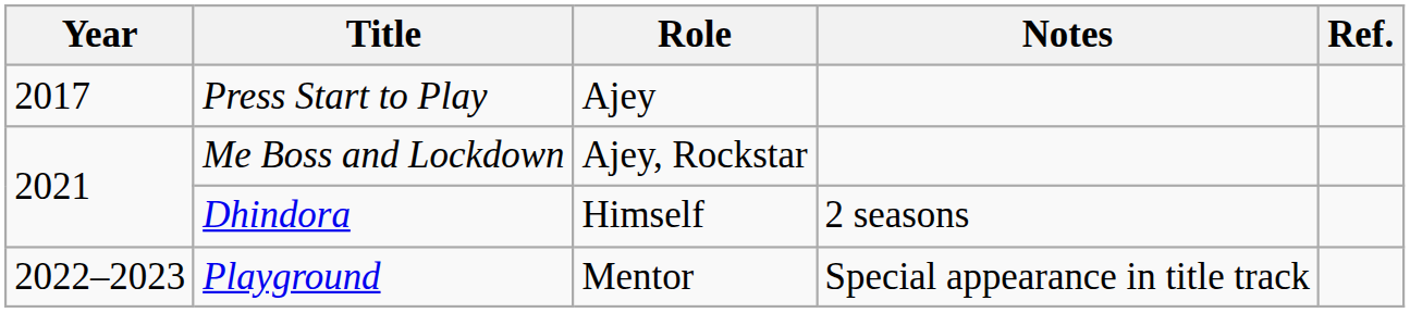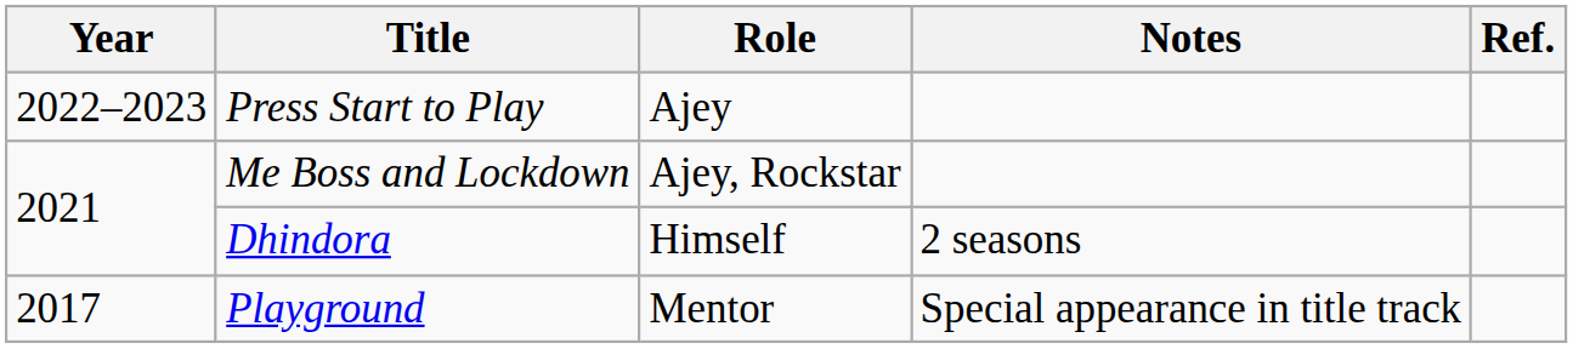 <table class="wikitable">
 <tr>
 <th>Year</th>
 <th>Title</th>
 <th>Role</th>
 <th>Notes</th>
 <th>Ref.</th>
 </tr>
 <tr>
-<td>2017</td>
+<td>2022–2023</td>
 <td><em>Press Start to Play</em></td>
 <td>Ajey</td>
 <td></td>
 <td></td>
 </tr>
 <tr>
 <td rowspan="2">2021</td>
 <td><em>Me Boss and Lockdown</em></td>
 <td>Ajey, Rockstar</td>
 <td></td>
 <td></td>
 </tr>
 <tr>
 <td><em><a href='#'>Dhindora</a></em></td>
 <td>Himself</td>
 <td>2 seasons</td>
 <td></td>
 </tr>
 <tr>
-<td>2022–2023</td>
+<td>2017</td>
 <td><em><a href='#'>Playground</a></em></td>
 <td>Mentor</td>
 <td>Special appearance in title track</td>
 <td></td>
 </tr>
 </table>
